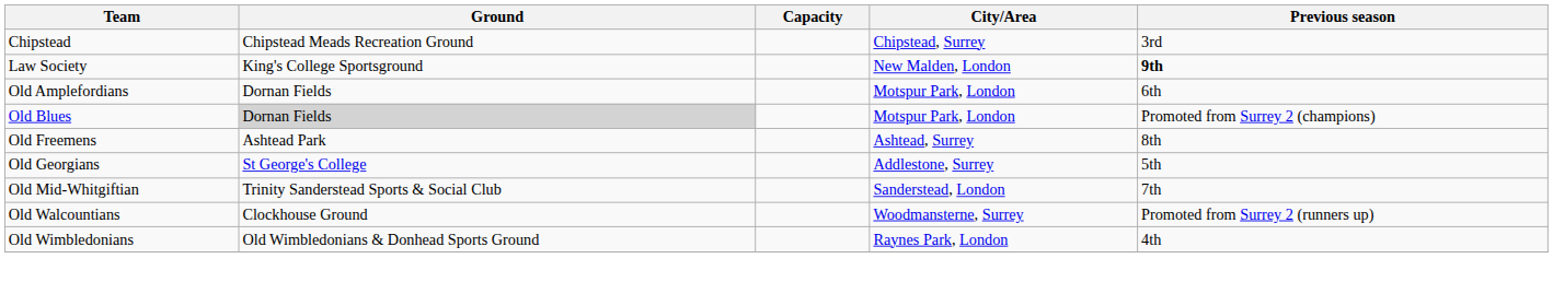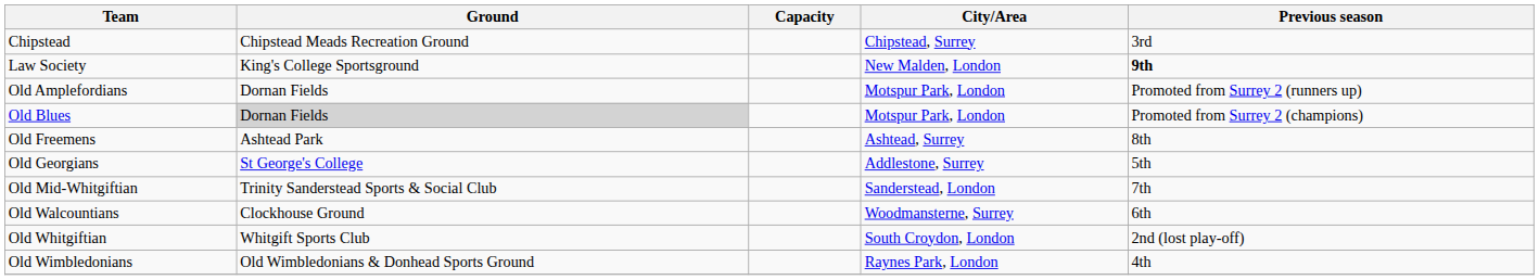 <table class="wikitable sortable" width=100%>
 <tr>
 <th>Team</th>
 <th>Ground</th>
 <th>Capacity</th>
 <th>City/Area</th>
 <th>Previous season</th>
 </tr>
 <tr>
 <td>Chipstead</td>
 <td>Chipstead Meads Recreation Ground</td>
 <td></td>
 <td><a href='#'>Chipstead</a>, <a href='#'>Surrey</a></td>
 <td>3rd</td>
 </tr>
 <tr>
 <td>Law Society</td>
 <td>King's College Sportsground</td>
 <td></td>
 <td><a href='#'>New Malden</a>, <a href='#'>London</a></td>
 <td><strong>9th</strong></td>
 </tr>
 <tr>
 <td>Old Amplefordians</td>
 <td>Dornan Fields</td>
 <td></td>
 <td><a href='#'>Motspur Park</a>, <a href='#'>London</a></td>
-<td>6th</td>
+<td>Promoted from <a href='#'>Surrey 2</a> (runners up)</td>
 </tr>
 <tr>
 <td><a href='#'>Old Blues</a></td>
 <td style="background: lightgrey;">Dornan Fields</td>
 <td></td>
 <td><a href='#'>Motspur Park</a>, <a href='#'>London</a></td>
 <td>Promoted from <a href='#'>Surrey 2</a> (champions)</td>
 </tr>
 <tr>
 <td>Old Freemens</td>
 <td>Ashtead Park</td>
 <td></td>
 <td><a href='#'>Ashtead</a>, <a href='#'>Surrey</a></td>
 <td>8th</td>
 </tr>
 <tr>
 <td>Old Georgians</td>
 <td><a href='#'>St George's College</a></td>
 <td></td>
 <td><a href='#'>Addlestone</a>, <a href='#'>Surrey</a></td>
 <td>5th</td>
 </tr>
 <tr>
 <td>Old Mid-Whitgiftian</td>
 <td>Trinity Sanderstead Sports & Social Club</td>
 <td></td>
 <td><a href='#'>Sanderstead</a>, <a href='#'>London</a></td>
 <td>7th</td>
 </tr>
 <tr>
 <td>Old Walcountians</td>
 <td>Clockhouse Ground</td>
 <td></td>
 <td><a href='#'>Woodmansterne</a>, <a href='#'>Surrey</a></td>
-<td>Promoted from <a href='#'>Surrey 2</a> (runners up)</td>
+<td>6th</td>
+</tr>
+<tr>
+<td>Old Whitgiftian</td>
+<td>Whitgift Sports Club</td>
+<td></td>
+<td><a href='#'>South Croydon</a>, <a href='#'>London</a></td>
+<td>2nd (lost play-off)</td>
 </tr>
 <tr>
 <td>Old Wimbledonians</td>
 <td>Old Wimbledonians & Donhead Sports Ground</td>
 <td></td>
 <td><a href='#'>Raynes Park</a>, <a href='#'>London</a></td>
 <td>4th</td>
 </tr>
 <tr>
 </tr>
 </table>
